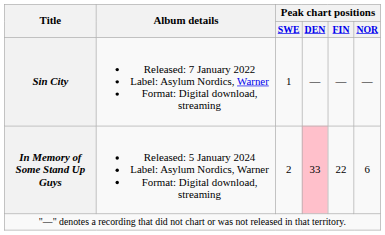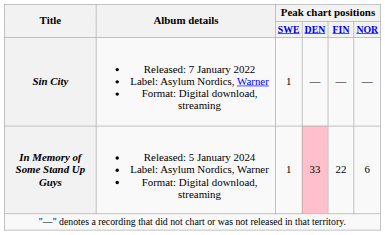 <table class="wikitable plainrowheaders" style="text-align:center;">
 <tr>
 <th scope="col" rowspan="2" style="width:8em;">Title</th>
 <th scope="col" rowspan="2" style="width:16em;">Album details</th>
 <th scope="col" colspan="4">Peak chart positions</th>
 </tr>
 <tr>
 <th scope="col" style="width:2.2em;font-size:90%;"><a href='#'>SWE</a><br></th>
 <th scope="col" style="width:2.2em;font-size:90%;"><a href='#'>DEN</a><br></th>
 <th scope="col" style="width:2.2em;font-size:90%;"><a href='#'>FIN</a><br></th>
 <th scope="col" style="width:2.2em;font-size:90%;"><a href='#'>NOR</a><br></th>
 </tr>
 <tr>
 <th scope="row"><em>Sin City</em></th>
 <td><br><ul><li>Released: 7 January 2022</li><li>Label: Asylum Nordics, <a href='#'>Warner</a></li><li>Format: Digital download, streaming</li></ul></td>
 <td>1</td>
 <td>—</td>
 <td>—</td>
 <td>—</td>
 </tr>
 <tr>
 <th scope="row"><em>In Memory of Some Stand Up Guys</em></th>
 <td><br><ul><li>Released: 5 January 2024</li><li>Label: Asylum Nordics, Warner</li><li>Format: Digital download, streaming</li></ul></td>
-<td>2</td>
+<td>1</td>
 <td style="background: pink;">33</td>
 <td>22</td>
 <td>6</td>
 </tr>
 <tr>
 <td colspan="14" style="font-size:90%">"—" denotes a recording that did not chart or was not released in that territory.</td>
 </tr>
 </table>
